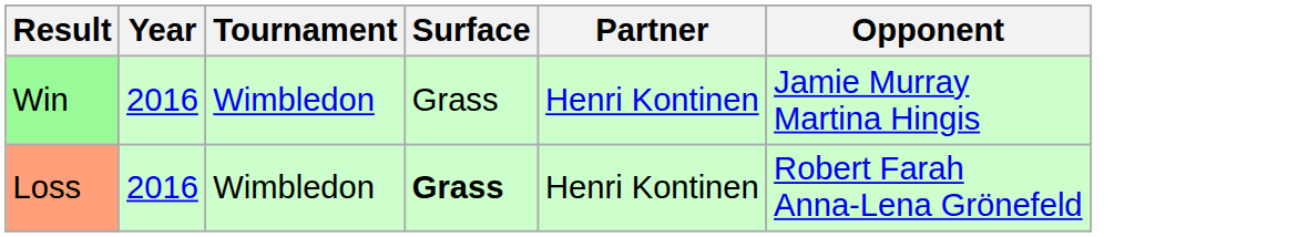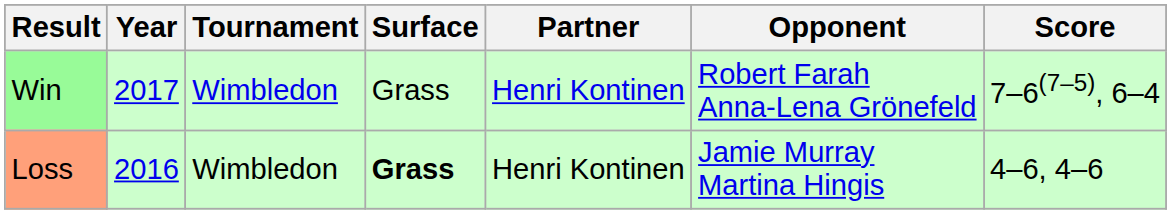 <table class="sortable wikitable">
 <tr>
 <th>Result</th>
 <th>Year</th>
 <th>Tournament</th>
 <th>Surface</th>
 <th>Partner</th>
 <th>Opponent</th>
+<th class="unsortable">Score</th>
 </tr>
 <tr bgcolor=#CCFFCC>
 <td bgcolor="98FB98">Win</td>
-<td><a href='#'>2016</a></td>
+<td><a href='#'>2017</a></td>
 <td><a href='#'>Wimbledon</a></td>
 <td>Grass</td>
 <td> <a href='#'>Henri Kontinen</a></td>
-<td> <a href='#'>Jamie Murray</a><br> <a href='#'>Martina Hingis</a></td>
+<td> <a href='#'>Robert Farah</a><br> <a href='#'>Anna-Lena Grönefeld</a></td>
+<td>7–6<sup>(7–5)</sup>, 6–4</td>
 </tr>
 <tr bgcolor=#CCFFCC>
 <td bgcolor=ffa07a>Loss</td>
 <td><a href='#'>2016</a></td>
 <td>Wimbledon</td>
 <td><strong>Grass</strong></td>
 <td> Henri Kontinen</td>
-<td> <a href='#'>Robert Farah</a><br> <a href='#'>Anna-Lena Grönefeld</a></td>
+<td> <a href='#'>Jamie Murray</a><br> <a href='#'>Martina Hingis</a></td>
+<td>4–6, 4–6</td>
 </tr>
 </table>
